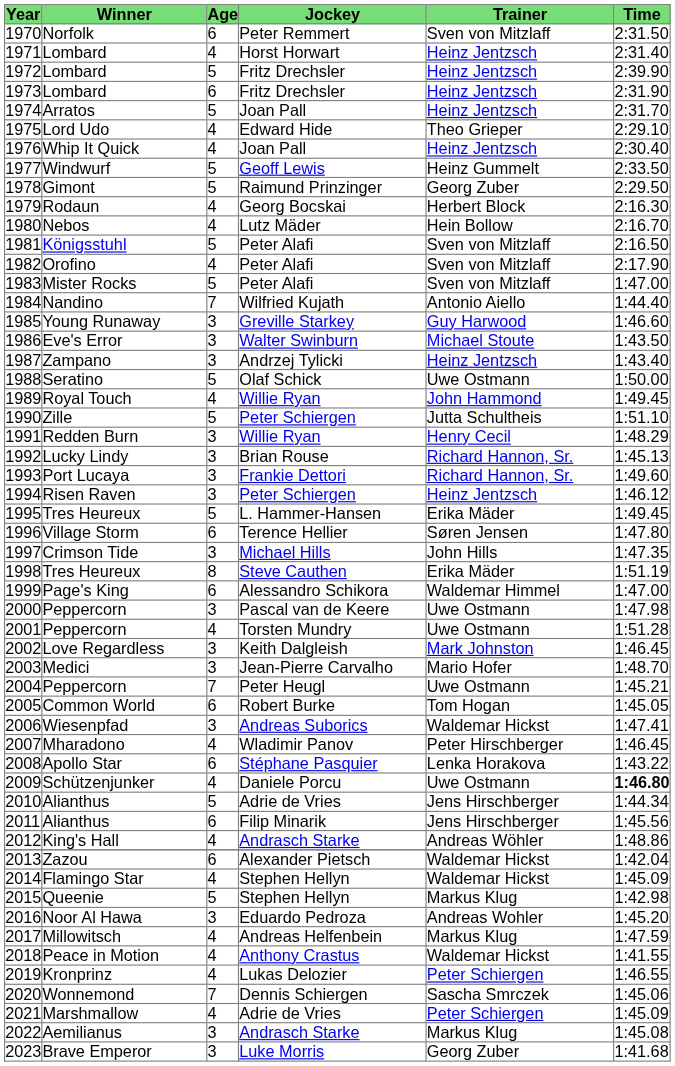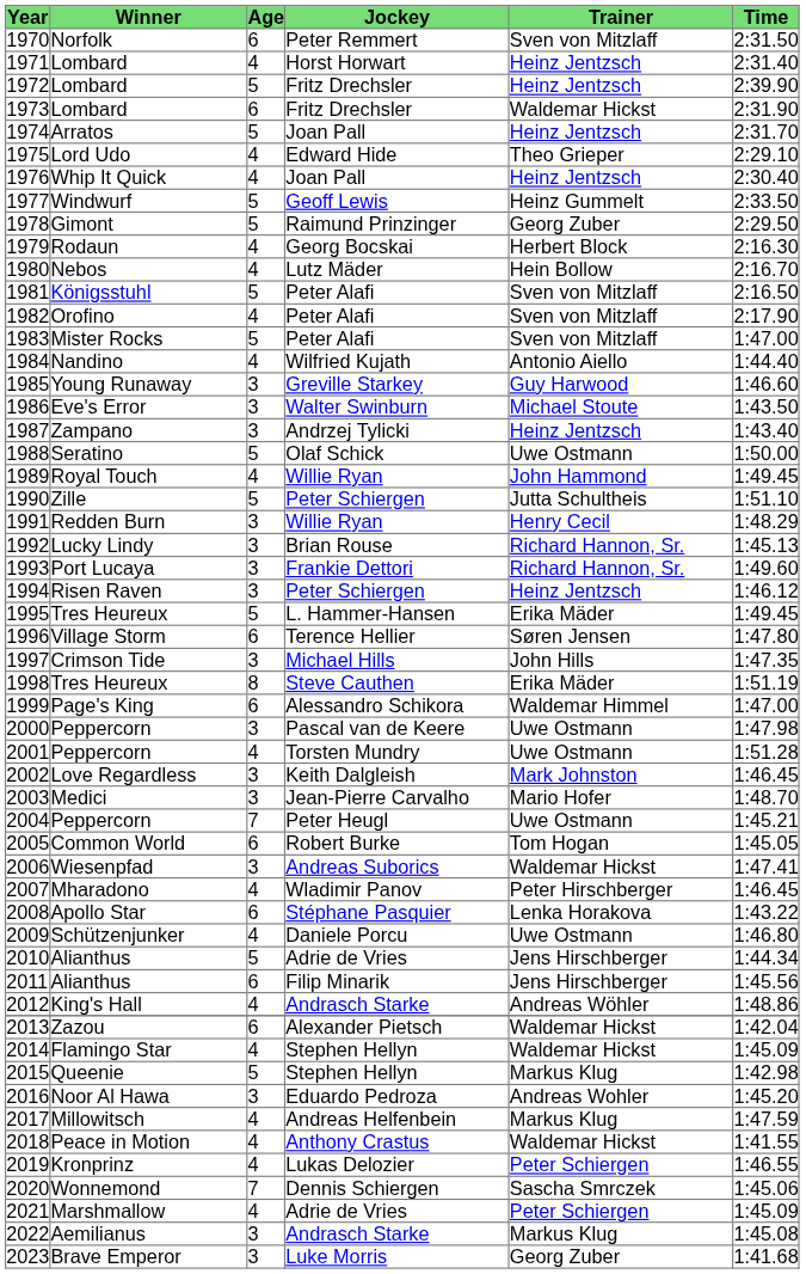 <table class = "sortable" | border="1" cellpadding="0" style="border-collapse: collapse; font-size:90%">
 <tr bgcolor="#77dd77" align="center">
 <th>Year</th>
 <th>Winner</th>
 <th>Age</th>
 <th>Jockey</th>
 <th>Trainer</th>
 <th>Time</th>
 </tr>
 <tr>
 <td>1970</td>
 <td width=145px>Norfolk</td>
 <td>6</td>
 <td width=165px>Peter Remmert</td>
 <td width=165px>Sven von Mitzlaff</td>
 <td>2:31.50</td>
 </tr>
 <tr>
 <td>1971</td>
 <td>Lombard</td>
 <td>4</td>
 <td>Horst Horwart</td>
 <td><a href='#'>Heinz Jentzsch</a></td>
 <td>2:31.40</td>
 </tr>
 <tr>
 <td>1972</td>
 <td>Lombard</td>
 <td>5</td>
 <td>Fritz Drechsler</td>
 <td><a href='#'>Heinz Jentzsch</a></td>
 <td>2:39.90</td>
 </tr>
 <tr>
 <td>1973</td>
 <td>Lombard</td>
 <td>6</td>
 <td>Fritz Drechsler</td>
-<td><a href='#'>Heinz Jentzsch</a></td>
+<td>Waldemar Hickst</td>
 <td>2:31.90</td>
 </tr>
 <tr>
 <td>1974</td>
 <td>Arratos</td>
 <td>5</td>
 <td>Joan Pall</td>
 <td><a href='#'>Heinz Jentzsch</a></td>
 <td>2:31.70</td>
 </tr>
 <tr>
 <td>1975</td>
 <td>Lord Udo</td>
 <td>4</td>
 <td>Edward Hide</td>
 <td>Theo Grieper</td>
 <td>2:29.10</td>
 </tr>
 <tr>
 <td>1976</td>
 <td>Whip It Quick</td>
 <td>4</td>
 <td>Joan Pall</td>
 <td><a href='#'>Heinz Jentzsch</a></td>
 <td>2:30.40</td>
 </tr>
 <tr>
 <td>1977</td>
 <td>Windwurf</td>
 <td>5</td>
 <td><a href='#'>Geoff Lewis</a></td>
 <td>Heinz Gummelt</td>
 <td>2:33.50</td>
 </tr>
 <tr>
 <td>1978</td>
 <td>Gimont</td>
 <td>5</td>
 <td>Raimund Prinzinger</td>
 <td>Georg Zuber</td>
 <td>2:29.50</td>
 </tr>
 <tr>
 <td>1979</td>
 <td>Rodaun</td>
 <td>4</td>
 <td>Georg Bocskai</td>
 <td>Herbert Block</td>
 <td>2:16.30</td>
 </tr>
 <tr>
 <td>1980</td>
 <td>Nebos</td>
 <td>4</td>
 <td>Lutz Mäder</td>
 <td>Hein Bollow</td>
 <td>2:16.70</td>
 </tr>
 <tr>
 <td>1981</td>
 <td><a href='#'>Königsstuhl</a></td>
 <td>5</td>
 <td>Peter Alafi</td>
 <td>Sven von Mitzlaff</td>
 <td>2:16.50</td>
 </tr>
 <tr>
 <td>1982</td>
 <td>Orofino</td>
 <td>4</td>
 <td>Peter Alafi</td>
 <td>Sven von Mitzlaff</td>
 <td>2:17.90</td>
 </tr>
 <tr>
 <td>1983</td>
 <td>Mister Rocks</td>
 <td>5</td>
 <td>Peter Alafi</td>
 <td>Sven von Mitzlaff</td>
 <td>1:47.00</td>
 </tr>
 <tr>
 <td>1984</td>
 <td>Nandino</td>
-<td>7</td>
+<td>4</td>
 <td>Wilfried Kujath</td>
 <td>Antonio Aiello</td>
 <td>1:44.40</td>
 </tr>
 <tr>
 <td>1985</td>
 <td>Young Runaway</td>
 <td>3</td>
 <td><a href='#'>Greville Starkey</a></td>
 <td><a href='#'>Guy Harwood</a></td>
 <td>1:46.60</td>
 </tr>
 <tr>
 <td>1986</td>
 <td>Eve's Error</td>
 <td>3</td>
 <td><a href='#'>Walter Swinburn</a></td>
 <td><a href='#'>Michael Stoute</a></td>
 <td>1:43.50</td>
 </tr>
 <tr>
 <td>1987</td>
 <td>Zampano</td>
 <td>3</td>
 <td>Andrzej Tylicki</td>
 <td><a href='#'>Heinz Jentzsch</a></td>
 <td>1:43.40</td>
 </tr>
 <tr>
 <td>1988</td>
 <td>Seratino</td>
 <td>5</td>
 <td>Olaf Schick</td>
 <td>Uwe Ostmann</td>
 <td>1:50.00</td>
 </tr>
 <tr>
 <td>1989</td>
 <td>Royal Touch</td>
 <td>4</td>
 <td><a href='#'>Willie Ryan</a></td>
 <td><a href='#'>John Hammond</a></td>
 <td>1:49.45</td>
 </tr>
 <tr>
 <td>1990</td>
 <td>Zille</td>
 <td>5</td>
 <td><a href='#'>Peter Schiergen</a></td>
 <td>Jutta Schultheis</td>
 <td>1:51.10</td>
 </tr>
 <tr>
 <td>1991</td>
 <td>Redden Burn</td>
 <td>3</td>
 <td><a href='#'>Willie Ryan</a></td>
 <td><a href='#'>Henry Cecil</a></td>
 <td>1:48.29</td>
 </tr>
 <tr>
 <td>1992</td>
 <td>Lucky Lindy</td>
 <td>3</td>
 <td>Brian Rouse</td>
 <td><a href='#'>Richard Hannon, Sr.</a></td>
 <td>1:45.13</td>
 </tr>
 <tr>
 <td>1993</td>
 <td>Port Lucaya</td>
 <td>3</td>
 <td><a href='#'>Frankie Dettori</a></td>
 <td><a href='#'>Richard Hannon, Sr.</a></td>
 <td>1:49.60</td>
 </tr>
 <tr>
 <td>1994</td>
 <td>Risen Raven</td>
 <td>3</td>
 <td><a href='#'>Peter Schiergen</a></td>
 <td><a href='#'>Heinz Jentzsch</a></td>
 <td>1:46.12</td>
 </tr>
 <tr>
 <td>1995</td>
 <td>Tres Heureux</td>
 <td>5</td>
 <td>L. Hammer-Hansen </td>
 <td>Erika Mäder</td>
 <td>1:49.45</td>
 </tr>
 <tr>
 <td>1996</td>
 <td>Village Storm</td>
 <td>6</td>
 <td>Terence Hellier</td>
 <td>Søren Jensen</td>
 <td>1:47.80</td>
 </tr>
 <tr>
 <td>1997</td>
 <td>Crimson Tide</td>
 <td>3</td>
 <td><a href='#'>Michael Hills</a></td>
 <td>John Hills</td>
 <td>1:47.35</td>
 </tr>
 <tr>
 <td>1998</td>
 <td>Tres Heureux</td>
 <td>8</td>
 <td><a href='#'>Steve Cauthen</a></td>
 <td>Erika Mäder</td>
 <td>1:51.19</td>
 </tr>
 <tr>
 <td>1999</td>
 <td>Page's King</td>
 <td>6</td>
 <td>Alessandro Schikora</td>
 <td>Waldemar Himmel</td>
 <td>1:47.00</td>
 </tr>
 <tr>
 <td>2000</td>
 <td>Peppercorn</td>
 <td>3</td>
 <td>Pascal van de Keere</td>
 <td>Uwe Ostmann</td>
 <td>1:47.98</td>
 </tr>
 <tr>
 <td>2001</td>
 <td>Peppercorn</td>
 <td>4</td>
 <td>Torsten Mundry</td>
 <td>Uwe Ostmann</td>
 <td>1:51.28</td>
 </tr>
 <tr>
 <td>2002</td>
 <td>Love Regardless</td>
 <td>3</td>
 <td>Keith Dalgleish</td>
 <td><a href='#'>Mark Johnston</a></td>
 <td>1:46.45</td>
 </tr>
 <tr>
 <td>2003</td>
 <td>Medici</td>
 <td>3</td>
 <td>Jean-Pierre Carvalho</td>
 <td>Mario Hofer</td>
 <td>1:48.70</td>
 </tr>
 <tr>
 <td>2004</td>
 <td>Peppercorn</td>
 <td>7</td>
 <td>Peter Heugl</td>
 <td>Uwe Ostmann</td>
 <td>1:45.21</td>
 </tr>
 <tr>
 <td>2005</td>
 <td>Common World</td>
 <td>6</td>
 <td>Robert Burke</td>
 <td>Tom Hogan</td>
 <td>1:45.05</td>
 </tr>
 <tr>
 <td>2006</td>
 <td>Wiesenpfad</td>
 <td>3</td>
 <td><a href='#'>Andreas Suborics</a></td>
 <td>Waldemar Hickst</td>
 <td>1:47.41</td>
 </tr>
 <tr>
 <td>2007</td>
 <td>Mharadono</td>
 <td>4</td>
 <td>Wladimir Panov</td>
 <td>Peter Hirschberger</td>
 <td>1:46.45</td>
 </tr>
 <tr>
 <td>2008</td>
 <td>Apollo Star</td>
 <td>6</td>
 <td><a href='#'>Stéphane Pasquier</a></td>
 <td>Lenka Horakova</td>
 <td>1:43.22</td>
 </tr>
 <tr>
 <td>2009</td>
 <td>Schützenjunker</td>
 <td>4</td>
 <td>Daniele Porcu</td>
 <td>Uwe Ostmann</td>
-<td><strong>1:46.80</strong></td>
+<td>1:46.80</td>
 </tr>
 <tr>
 <td>2010</td>
 <td>Alianthus</td>
 <td>5</td>
 <td>Adrie de Vries</td>
 <td>Jens Hirschberger</td>
 <td>1:44.34</td>
 </tr>
 <tr>
 <td>2011</td>
 <td>Alianthus</td>
 <td>6</td>
 <td>Filip Minarik</td>
 <td>Jens Hirschberger</td>
 <td>1:45.56</td>
 </tr>
 <tr>
 <td>2012</td>
 <td>King's Hall</td>
 <td>4</td>
 <td><a href='#'>Andrasch Starke</a></td>
 <td>Andreas Wöhler</td>
 <td>1:48.86</td>
 </tr>
 <tr>
 </tr>
 <tr>
 <td>2013</td>
 <td>Zazou</td>
 <td>6</td>
 <td>Alexander Pietsch</td>
 <td>Waldemar Hickst</td>
 <td>1:42.04</td>
 </tr>
 <tr>
 <td>2014</td>
 <td>Flamingo Star</td>
 <td>4</td>
 <td>Stephen Hellyn</td>
 <td>Waldemar Hickst</td>
 <td>1:45.09</td>
 </tr>
 <tr>
 <td>2015</td>
 <td>Queenie</td>
 <td>5</td>
 <td>Stephen Hellyn</td>
 <td>Markus Klug</td>
 <td>1:42.98</td>
 </tr>
 <tr>
 <td>2016</td>
 <td>Noor Al Hawa</td>
 <td>3</td>
 <td>Eduardo Pedroza</td>
 <td>Andreas Wohler</td>
 <td>1:45.20</td>
 </tr>
 <tr>
 <td>2017</td>
 <td>Millowitsch</td>
 <td>4</td>
 <td>Andreas Helfenbein</td>
 <td>Markus Klug</td>
 <td>1:47.59</td>
 </tr>
 <tr>
 <td>2018</td>
 <td>Peace in Motion</td>
 <td>4</td>
 <td><a href='#'>Anthony Crastus</a></td>
 <td>Waldemar Hickst</td>
 <td>1:41.55</td>
 </tr>
 <tr>
 <td>2019</td>
 <td>Kronprinz</td>
 <td>4</td>
 <td>Lukas Delozier</td>
 <td><a href='#'>Peter Schiergen</a></td>
 <td>1:46.55</td>
 </tr>
 <tr>
 <td>2020</td>
 <td>Wonnemond</td>
 <td>7</td>
 <td>Dennis Schiergen</td>
 <td>Sascha Smrczek</td>
 <td>1:45.06</td>
 </tr>
 <tr>
 <td>2021</td>
 <td>Marshmallow</td>
 <td>4</td>
 <td>Adrie de Vries</td>
 <td><a href='#'>Peter Schiergen</a></td>
 <td>1:45.09</td>
 </tr>
 <tr>
 <td>2022</td>
 <td>Aemilianus</td>
 <td>3</td>
 <td><a href='#'>Andrasch Starke</a></td>
 <td>Markus Klug</td>
 <td>1:45.08</td>
 </tr>
 <tr>
 <td>2023</td>
 <td>Brave Emperor</td>
 <td>3</td>
 <td><a href='#'>Luke Morris</a></td>
 <td>Georg Zuber</td>
 <td>1:41.68</td>
 </tr>
 </table>
